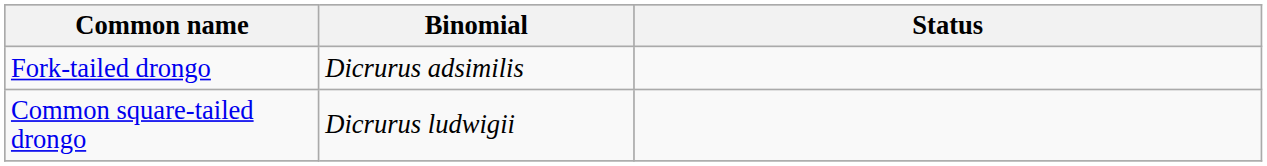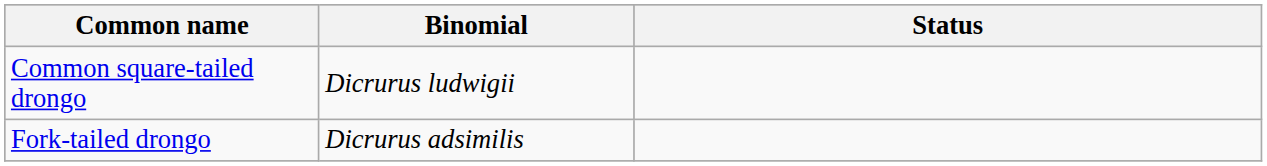 <table width=60% class="wikitable">
 <tr>
 <th width=25%>Common name</th>
 <th width=25%>Binomial</th>
 <th width=50%>Status</th>
 </tr>
 <tr>
+<td><a href='#'>Common square-tailed drongo</a></td>
+<td><em>Dicrurus ludwigii</em></td>
+<td></td>
+</tr>
+<tr>
 <td><a href='#'>Fork-tailed drongo</a></td>
 <td><em>Dicrurus adsimilis</em></td>
 <td></td>
 </tr>
-<tr>
-<td><a href='#'>Common square-tailed drongo</a></td>
-<td><em>Dicrurus ludwigii</em></td>
-<td></td>
-</tr>
 </table>
